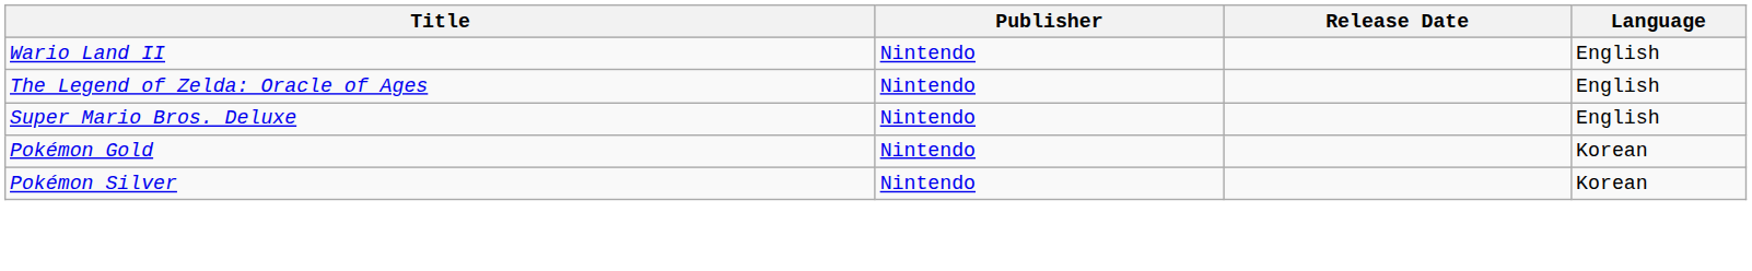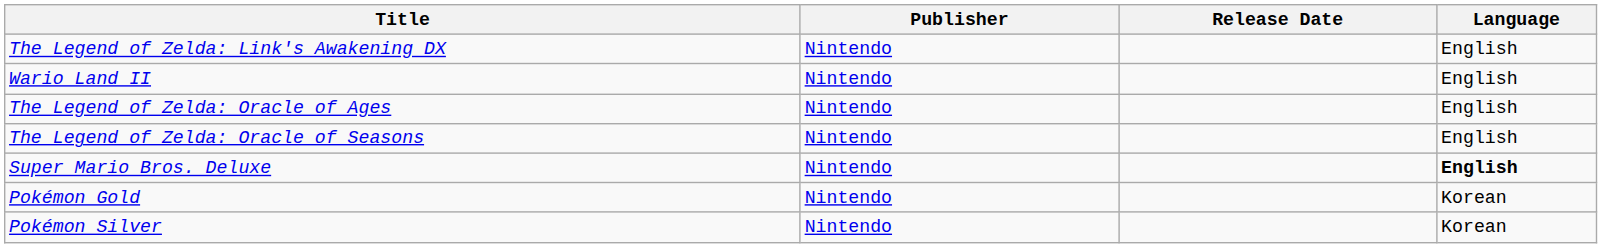 <table class="wikitable sortable" style="width:90%">
 <tr>
 <th width="50%">Title</th>
 <th width="20%">Publisher</th>
 <th width="20%">Release Date</th>
 <th width="10%">Language</th>
+</tr>
+<tr>
+<td><em><a href='#'>The Legend of Zelda: Link's Awakening DX</a></em></td>
+<td><a href='#'>Nintendo</a></td>
+<td></td>
+<td>English</td>
 </tr>
 <tr>
 <td><em><a href='#'>Wario Land II</a></em></td>
 <td><a href='#'>Nintendo</a></td>
 <td></td>
 <td>English</td>
 </tr>
 <tr>
 <td><em><a href='#'>The Legend of Zelda: Oracle of Ages</a></em></td>
 <td><a href='#'>Nintendo</a></td>
 <td></td>
 <td>English</td>
 </tr>
 <tr>
+<td><em><a href='#'>The Legend of Zelda: Oracle of Seasons</a></em></td>
+<td><a href='#'>Nintendo</a></td>
+<td></td>
+<td>English</td>
+</tr>
+<tr>
 <td><em><a href='#'>Super Mario Bros. Deluxe</a></em></td>
 <td><a href='#'>Nintendo</a></td>
 <td></td>
-<td>English</td>
+<td><strong>English</strong></td>
 </tr>
 <tr>
 <td><em><a href='#'>Pokémon Gold</a></em></td>
 <td><a href='#'>Nintendo</a></td>
 <td></td>
 <td>Korean</td>
 </tr>
 <tr>
 <td><em><a href='#'>Pokémon Silver</a></em></td>
 <td><a href='#'>Nintendo</a></td>
 <td></td>
 <td>Korean</td>
 </tr>
 </table>
